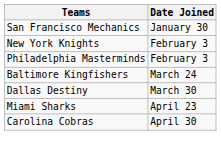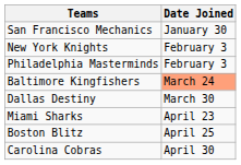 <table class="wikitable">
 <tr>
 <th>Teams</th>
 <th>Date Joined</th>
 </tr>
 <tr>
 <td>San Francisco Mechanics</td>
 <td>January 30</td>
 </tr>
 <tr>
 <td>New York Knights</td>
 <td>February 3</td>
 </tr>
 <tr>
 <td>Philadelphia Masterminds</td>
 <td>February 3</td>
 </tr>
 <tr>
 <td>Baltimore Kingfishers</td>
-<td>March 24</td>
+<td style="background: lightsalmon;">March 24</td>
 </tr>
 <tr>
 <td>Dallas Destiny</td>
 <td>March 30</td>
 </tr>
 <tr>
 <td>Miami Sharks</td>
 <td>April 23</td>
 </tr>
 <tr>
+<td>Boston Blitz</td>
+<td>April 25</td>
+</tr>
+<tr>
 <td>Carolina Cobras</td>
 <td>April 30</td>
 </tr>
 </table>
